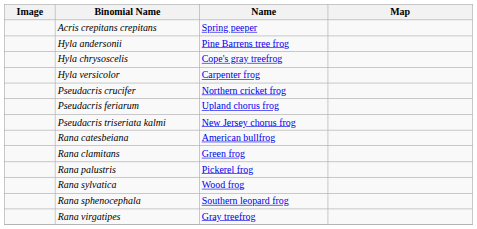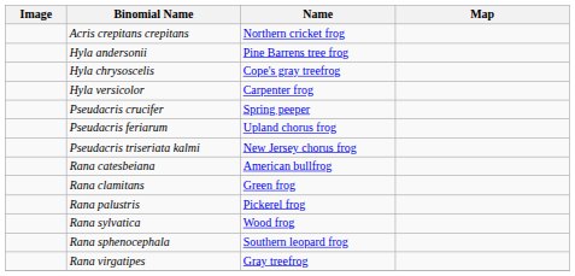 <table class="wikitable">
 <tr>
 <th width="75">Image</th>
 <th width="225">Binomial Name</th>
 <th width="200">Name</th>
 <th width="225">Map</th>
 </tr>
 <tr>
 <td></td>
 <td><em>Acris crepitans crepitans</em></td>
-<td><a href='#'>Spring peeper</a></td>
+<td><a href='#'>Northern cricket frog</a></td>
 <td></td>
 </tr>
 <tr>
 <td></td>
 <td><em>Hyla andersonii</em></td>
 <td><a href='#'>Pine Barrens tree frog</a></td>
 <td></td>
 </tr>
 <tr>
 <td></td>
 <td><em>Hyla chrysoscelis</em></td>
 <td><a href='#'>Cope's gray treefrog</a></td>
 <td></td>
 </tr>
 <tr>
 <td></td>
 <td><em>Hyla versicolor</em></td>
 <td><a href='#'>Carpenter frog</a></td>
 <td></td>
 </tr>
 <tr>
 <td></td>
 <td><em>Pseudacris crucifer</em></td>
-<td><a href='#'>Northern cricket frog</a></td>
+<td><a href='#'>Spring peeper</a></td>
 <td></td>
 </tr>
 <tr>
 <td></td>
 <td><em>Pseudacris feriarum</em></td>
 <td><a href='#'>Upland chorus frog</a></td>
 <td></td>
 </tr>
 <tr>
 <td></td>
 <td><em>Pseudacris triseriata kalmi</em></td>
 <td><a href='#'>New Jersey chorus frog</a></td>
 <td></td>
 </tr>
 <tr>
 <td></td>
 <td><em>Rana catesbeiana</em></td>
 <td><a href='#'>American bullfrog</a></td>
 <td></td>
 </tr>
 <tr>
 <td></td>
 <td><em>Rana clamitans</em></td>
 <td><a href='#'>Green frog</a></td>
 <td></td>
 </tr>
 <tr>
 <td></td>
 <td><em>Rana palustris</em></td>
 <td><a href='#'>Pickerel frog</a></td>
 <td></td>
 </tr>
 <tr>
 <td></td>
 <td><em>Rana sylvatica</em></td>
 <td><a href='#'>Wood frog</a></td>
 <td></td>
 </tr>
 <tr>
 <td></td>
 <td><em>Rana sphenocephala</em></td>
 <td><a href='#'>Southern leopard frog</a></td>
 <td></td>
 </tr>
 <tr>
 <td></td>
 <td><em>Rana virgatipes</em></td>
 <td><a href='#'>Gray treefrog</a></td>
 <td></td>
 </tr>
 <tr>
 </tr>
 </table>
